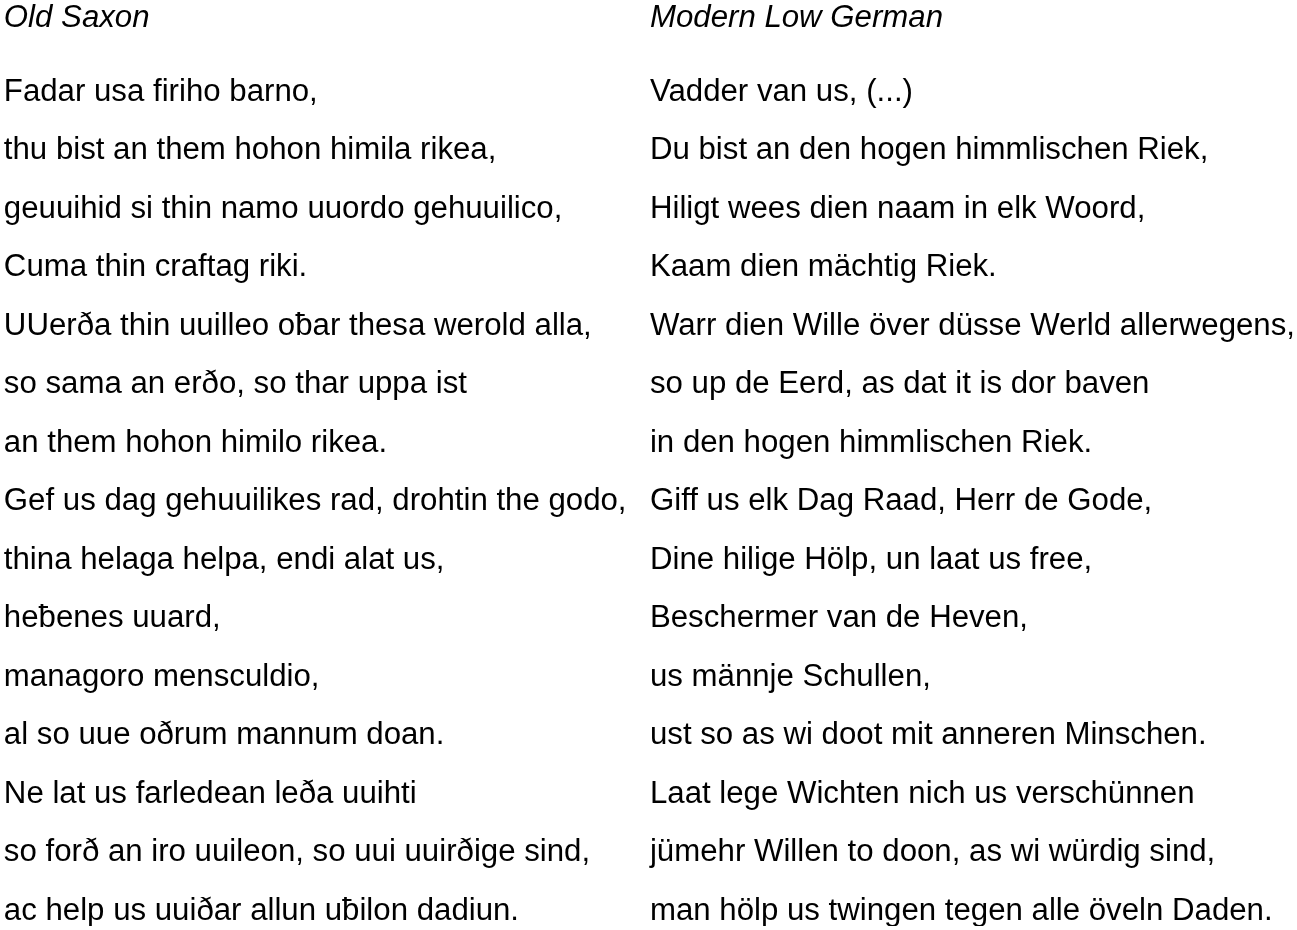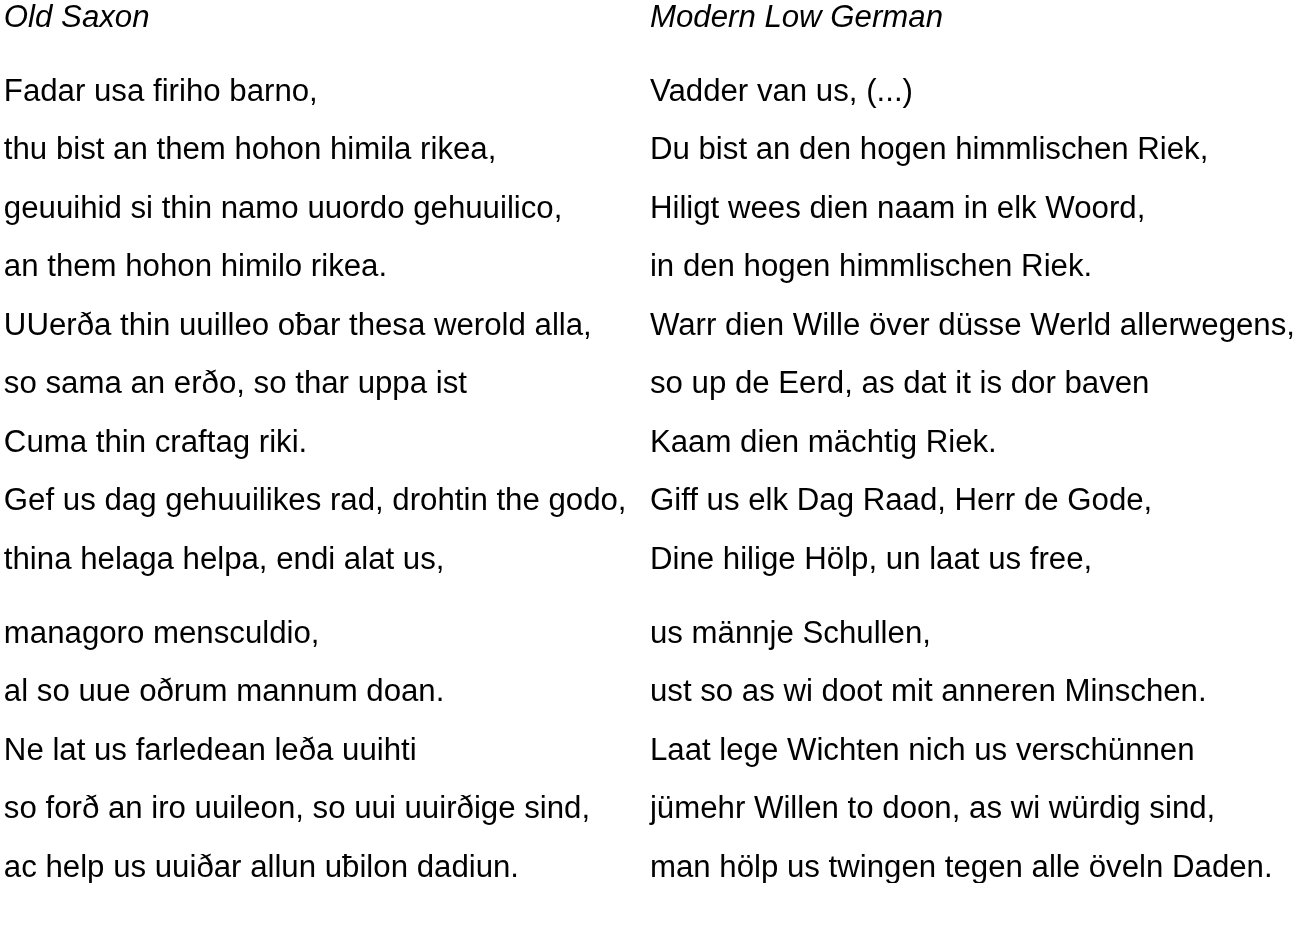 <table>
 <tr>
 <td></td>
 <td></td>
 <td></td>
 <td></td>
 </tr>
 <tr>
 <td></td>
 <td></td>
 <td></td>
 <td></td>
 </tr>
 <tr>
 <td></td>
 <td></td>
 <td></td>
 <td></td>
 </tr>
 <tr>
 <td></td>
 <td></td>
 <td></td>
 <td></td>
 </tr>
 <tr>
 <td></td>
 <td></td>
 <td></td>
 <td></td>
 </tr>
 <tr>
 <td></td>
 <td></td>
 <td></td>
 <td></td>
 </tr>
 <tr>
 <td></td>
 <td></td>
 <td></td>
 <td></td>
 </tr>
 <tr>
 <td><em>Old Saxon</em></td>
 <td></td>
 <td></td>
 <td><em>Modern Low German</em></td>
 </tr>
 <tr>
 <td></td>
 <td></td>
 <td></td>
 <td></td>
 </tr>
 <tr>
 <td></td>
 <td></td>
 <td></td>
 <td></td>
 </tr>
 <tr>
 <td></td>
 <td></td>
 <td></td>
 <td></td>
 </tr>
 <tr>
 <td></td>
 <td></td>
 <td></td>
 <td></td>
 </tr>
 <tr>
 <td>Fadar usa firiho barno,</td>
 <td></td>
 <td></td>
 <td>Vadder van us, (...)</td>
 </tr>
 <tr>
 <td></td>
 <td></td>
 <td></td>
 <td></td>
 </tr>
 <tr>
 <td></td>
 <td></td>
 <td></td>
 <td></td>
 </tr>
 <tr>
 <td>thu bist an them hohon himila rikea,</td>
 <td></td>
 <td></td>
 <td>Du bist an den hogen himmlischen Riek,</td>
 </tr>
 <tr>
 <td></td>
 <td></td>
 <td></td>
 <td></td>
 </tr>
 <tr>
 <td></td>
 <td></td>
 <td></td>
 <td></td>
 </tr>
 <tr>
 <td>geuuihid si thin namo uuordo gehuuilico,</td>
 <td></td>
 <td></td>
 <td>Hiligt wees dien naam in elk Woord,</td>
 </tr>
 <tr>
 <td></td>
 <td></td>
 <td></td>
 <td></td>
 </tr>
 <tr>
 <td></td>
 <td></td>
 <td></td>
 <td></td>
 </tr>
 <tr>
-<td>Cuma thin craftag riki.</td>
+<td>an them hohon himilo rikea.</td>
 <td></td>
 <td></td>
-<td>Kaam dien mächtig Riek.</td>
+<td>in den hogen himmlischen Riek.</td>
 </tr>
 <tr>
 <td></td>
 <td></td>
 <td></td>
 <td></td>
 </tr>
 <tr>
 <td></td>
 <td></td>
 <td></td>
 <td></td>
 </tr>
 <tr>
 <td>UUerða thin uuilleo oƀar thesa werold alla,</td>
 <td></td>
 <td></td>
 <td>Warr dien Wille över düsse Werld allerwegens,</td>
 </tr>
 <tr>
 <td></td>
 <td></td>
 <td></td>
 <td></td>
 </tr>
 <tr>
 <td></td>
 <td></td>
 <td></td>
 <td></td>
 </tr>
 <tr>
 <td>so sama an erðo, so thar uppa ist</td>
 <td></td>
 <td></td>
 <td>so up de Eerd, as dat it is dor baven</td>
 </tr>
 <tr>
 <td></td>
 <td></td>
 <td></td>
 <td></td>
 </tr>
 <tr>
 <td></td>
 <td></td>
 <td></td>
 <td></td>
 </tr>
 <tr>
-<td>an them hohon himilo rikea.</td>
+<td>Cuma thin craftag riki.</td>
 <td></td>
 <td></td>
-<td>in den hogen himmlischen Riek.</td>
+<td>Kaam dien mächtig Riek.</td>
 </tr>
 <tr>
 <td></td>
 <td></td>
 <td></td>
 <td></td>
 </tr>
 <tr>
 <td></td>
 <td></td>
 <td></td>
 <td></td>
 </tr>
 <tr>
 <td>Gef us dag gehuuilikes rad, drohtin the godo,</td>
 <td></td>
 <td></td>
 <td>Giff us elk Dag Raad, Herr de Gode,</td>
 </tr>
 <tr>
 <td></td>
 <td></td>
 <td></td>
 <td></td>
 </tr>
 <tr>
 <td></td>
 <td></td>
 <td></td>
 <td></td>
 </tr>
 <tr>
 <td>thina helaga helpa, endi alat us,</td>
 <td></td>
 <td></td>
 <td>Dine hilige Hölp, un laat us free,</td>
 </tr>
 <tr>
 <td></td>
 <td></td>
 <td></td>
 <td></td>
 </tr>
 <tr>
 <td></td>
 <td></td>
 <td></td>
 <td></td>
-</tr>
-<tr>
-<td>heƀenes uuard,</td>
-<td></td>
-<td></td>
-<td>Beschermer van de Heven,</td>
 </tr>
 <tr>
 <td></td>
 <td></td>
 <td></td>
 <td></td>
 </tr>
 <tr>
 <td></td>
 <td></td>
 <td></td>
 <td></td>
 </tr>
 <tr>
 <td>managoro mensculdio,</td>
 <td></td>
 <td></td>
 <td>us männje Schullen,</td>
 </tr>
 <tr>
 <td></td>
 <td></td>
 <td></td>
 <td></td>
 </tr>
 <tr>
 <td></td>
 <td></td>
 <td></td>
 <td></td>
 </tr>
 <tr>
 <td>al so uue oðrum mannum doan.</td>
 <td></td>
 <td></td>
 <td>ust so as wi doot mit anneren Minschen.</td>
 </tr>
 <tr>
 <td></td>
 <td></td>
 <td></td>
 <td></td>
 </tr>
 <tr>
 <td></td>
 <td></td>
 <td></td>
 <td></td>
 </tr>
 <tr>
 <td>Ne lat us farledean leða uuihti</td>
 <td></td>
 <td></td>
 <td>Laat lege Wichten nich us verschünnen</td>
 </tr>
 <tr>
 <td></td>
 <td></td>
 <td></td>
 <td></td>
 </tr>
 <tr>
 <td></td>
 <td></td>
 <td></td>
 <td></td>
 </tr>
 <tr>
 <td>so forð an iro uuileon, so uui uuirðige sind,</td>
 <td></td>
 <td></td>
 <td>jümehr Willen to doon, as wi würdig sind,</td>
 </tr>
 <tr>
 <td></td>
 <td></td>
 <td></td>
 <td></td>
 </tr>
 <tr>
 <td></td>
 <td></td>
 <td></td>
 <td></td>
 </tr>
 <tr>
 <td>ac help us uuiðar allun uƀilon dadiun.</td>
 <td></td>
 <td></td>
 <td>man hölp us twingen tegen alle öveln Daden.</td>
 </tr>
 <tr>
 <td></td>
 <td></td>
 <td></td>
 <td></td>
 </tr>
 <tr>
 <td></td>
 <td></td>
 <td></td>
 <td></td>
 </tr>
 <tr>
 <td></td>
 <td></td>
 <td></td>
 <td></td>
 </tr>
 <tr>
 <td></td>
 <td></td>
 <td></td>
 <td></td>
 </tr>
 <tr>
 <td></td>
 <td></td>
 <td></td>
 <td></td>
 </tr>
 <tr>
 <td></td>
 <td></td>
 <td></td>
 <td></td>
 </tr>
 </table>
